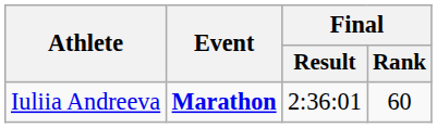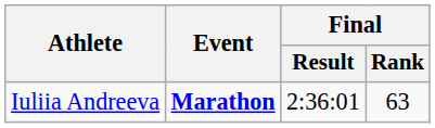 <table class="wikitable" style="font-size:90%">
 <tr>
 <th rowspan=2>Athlete</th>
 <th rowspan=2>Event</th>
 <th colspan="2">Final</th>
 </tr>
 <tr style="font-size:95%">
 <th>Result</th>
 <th>Rank</th>
 </tr>
 <tr align=center>
 <td align=left><a href='#'>Iuliia Andreeva</a></td>
 <td align=left><strong><a href='#'>Marathon</a></strong></td>
 <td>2:36:01</td>
-<td>60</td>
+<td>63</td>
 </tr>
 </table>
